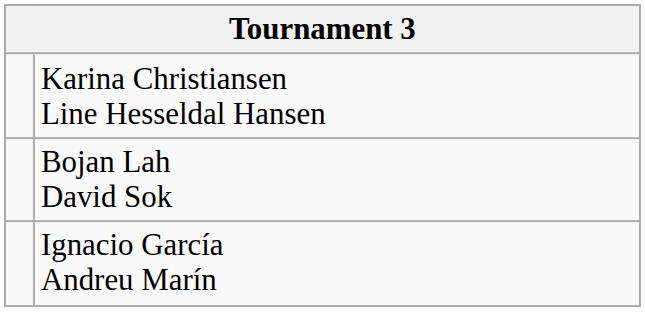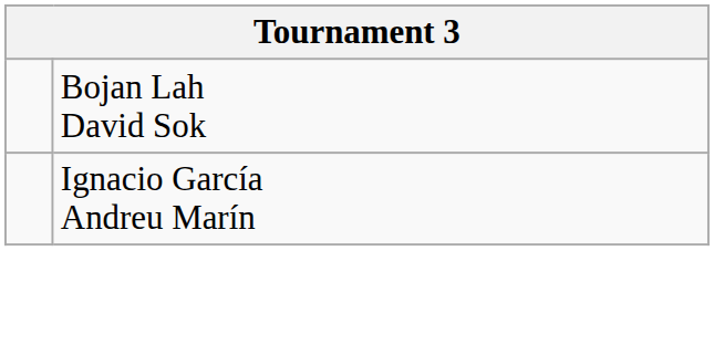 <table class="wikitable" style="width:330px;">
 <tr>
 <th colspan="2">Tournament 3</th>
-</tr>
-<tr>
-<td></td>
-<td>Karina Christiansen<br>Line Hesseldal Hansen</td>
 </tr>
 <tr>
 <td></td>
 <td>Bojan Lah<br>David Sok</td>
 </tr>
 <tr>
 <td></td>
 <td>Ignacio García<br>Andreu Marín</td>
 </tr>
 </table>
